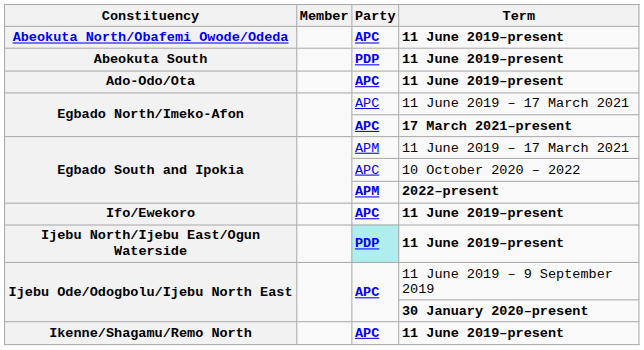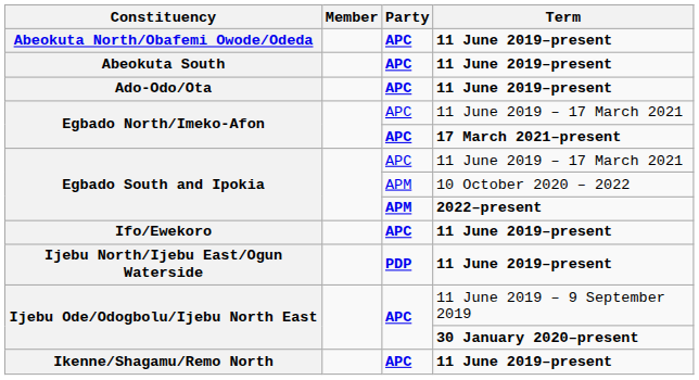 <table class="wikitable">
 <tr valign=bottom>
 <th>Constituency</th>
 <th>Member</th>
 <th>Party</th>
 <th>Term</th>
 </tr>
 <tr>
 <th><a href='#'>Abeokuta North/Obafemi Owode/Odeda</a></th>
 <td><strong></strong></td>
 <td><strong><a href='#'>APC</a></strong></td>
 <td><strong>11 June 2019–present</strong></td>
 </tr>
 <tr>
 <th>Abeokuta South</th>
 <td><strong></strong></td>
-<td><strong><a href='#'>PDP</a></strong></td>
+<td><strong><a href='#'>APC</a></strong></td>
 <td><strong>11 June 2019–present</strong></td>
 </tr>
 <tr>
 <th>Ado-Odo/Ota</th>
 <td><strong></strong></td>
 <td><strong><a href='#'>APC</a></strong></td>
 <td><strong>11 June 2019–present</strong></td>
 </tr>
 <tr>
 <th rowspan=2>Egbado North/Imeko-Afon</th>
 <td rowspan=2><strong></strong></td>
 <td><a href='#'>APC</a></td>
 <td>11 June 2019 – 17 March 2021</td>
 </tr>
 <tr>
 <td><strong><a href='#'>APC</a></strong></td>
 <td><strong>17 March 2021–present</strong></td>
 </tr>
 <tr>
 <th rowspan=3>Egbado South and Ipokia</th>
 <td rowspan=3><strong></strong></td>
-<td><a href='#'>APM</a></td>
+<td><a href='#'>APC</a></td>
 <td>11 June 2019 – 17 March 2021</td>
 </tr>
 <tr>
-<td><a href='#'>APC</a></td>
+<td><a href='#'>APM</a></td>
 <td>10 October 2020 – 2022</td>
 </tr>
 <tr>
 <td><strong><a href='#'>APM</a></strong></td>
 <td><strong>2022–present</strong></td>
 </tr>
 <tr>
 <th>Ifo/Ewekoro</th>
 <td><strong></strong></td>
 <td><strong><a href='#'>APC</a></strong></td>
 <td><strong>11 June 2019–present</strong></td>
 </tr>
 <tr>
 <th>Ijebu North/Ijebu East/Ogun Waterside</th>
 <td><strong></strong></td>
-<td style="background: paleturquoise;"><strong><a href='#'>PDP</a></strong></td>
+<td><strong><a href='#'>PDP</a></strong></td>
 <td><strong>11 June 2019–present</strong></td>
 </tr>
 <tr>
 <th rowspan=2>Ijebu Ode/Odogbolu/Ijebu North East</th>
 <td rowspan=2><strong></strong></td>
 <td rowspan=2 ><strong><a href='#'>APC</a></strong></td>
 <td>11 June 2019 – 9 September 2019</td>
 </tr>
 <tr>
 <td><strong>30 January 2020–present</strong></td>
 </tr>
 <tr>
 <th>Ikenne/Shagamu/Remo North</th>
 <td><strong></strong></td>
 <td><strong><a href='#'>APC</a></strong></td>
 <td><strong>11 June 2019–present</strong></td>
 </tr>
 </table>
